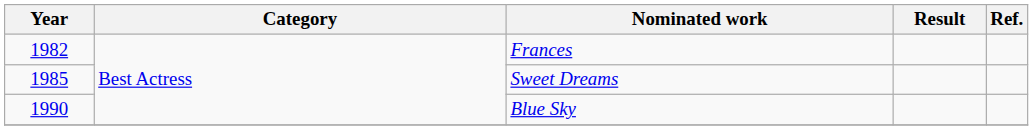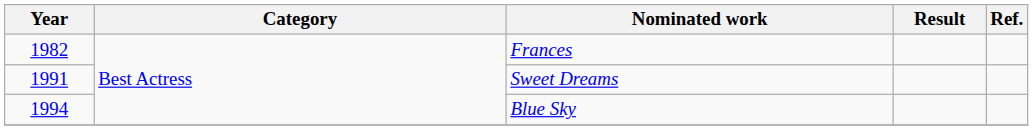 <table class=wikitable>
 <tr>
 <th scope="col" style="width:5em;">Year</th>
 <th scope="col" style="width:27em;">Category</th>
 <th scope="col" style="width:25em;">Nominated work</th>
 <th scope="col" style="width:5em;">Result</th>
 <th>Ref.</th>
 </tr>
 <tr>
 <td style="text-align:center;"><a href='#'>1982</a></td>
 <td rowspan=3><a href='#'>Best Actress</a></td>
 <td><em><a href='#'>Frances</a></em></td>
 <td></td>
 <td align=center></td>
 </tr>
 <tr>
-<td align=center><a href='#'>1985</a></td>
+<td align=center><a href='#'>1991</a></td>
 <td><em><a href='#'>Sweet Dreams</a></em></td>
 <td></td>
 <td align=center></td>
 </tr>
 <tr>
-<td align=center><a href='#'>1990</a></td>
+<td align=center><a href='#'>1994</a></td>
 <td><em><a href='#'>Blue Sky</a></em></td>
 <td></td>
 <td align=center></td>
 </tr>
 <tr>
 </tr>
 </table>
